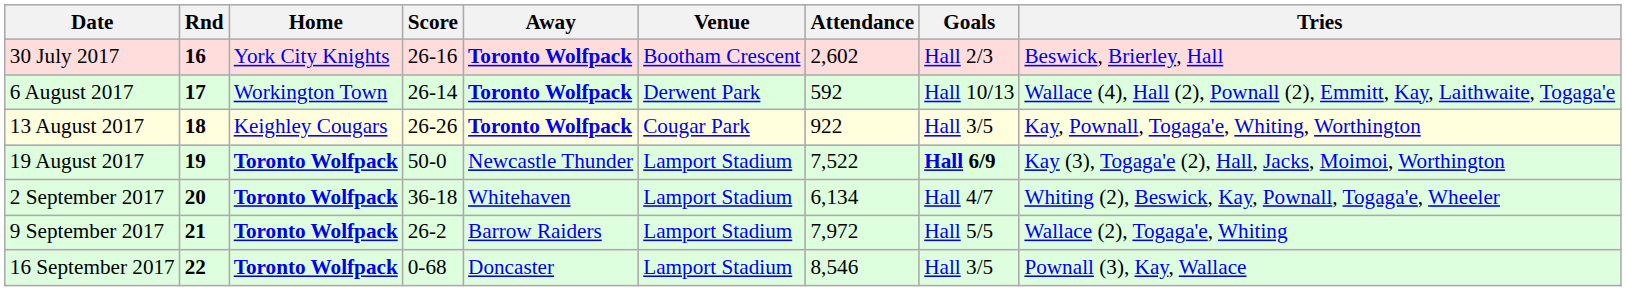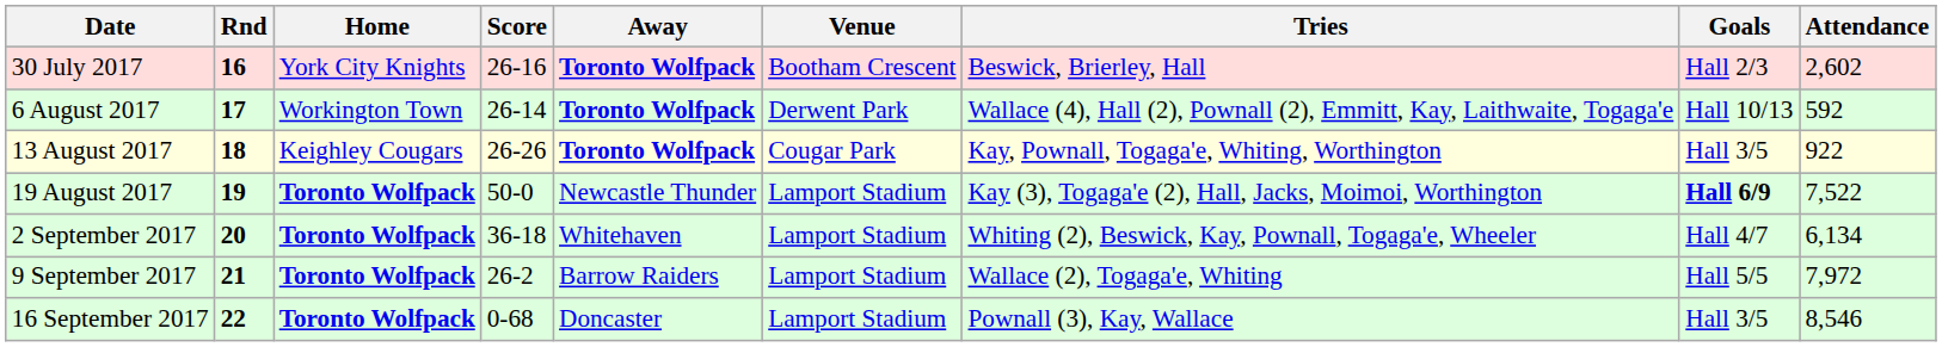 <table class="wikitable" style="font-size:85%;">
 <tr>
 <th>Date</th>
 <th>Rnd</th>
 <th>Home</th>
 <th>Score</th>
 <th>Away</th>
 <th>Venue</th>
+<th>Tries</th>
+<th>Goals</th>
 <th>Attendance</th>
-<th>Goals</th>
-<th>Tries</th>
 </tr>
 <tr style="background:#ffdddd;" width="20" | >
 <td>30 July 2017</td>
 <td><strong>16</strong></td>
 <td> <a href='#'>York City Knights</a></td>
 <td>26-16</td>
 <td> <strong><a href='#'>Toronto Wolfpack</a></strong></td>
 <td><a href='#'>Bootham Crescent</a></td>
+<td><a href='#'>Beswick</a>, <a href='#'>Brierley</a>, <a href='#'>Hall</a></td>
+<td><a href='#'>Hall</a> 2/3</td>
 <td>2,602</td>
-<td><a href='#'>Hall</a> 2/3</td>
-<td><a href='#'>Beswick</a>, <a href='#'>Brierley</a>, <a href='#'>Hall</a></td>
 </tr>
 <tr style="background:#ddffdd;" width="20" | >
 <td>6 August 2017</td>
 <td><strong>17</strong></td>
 <td> <a href='#'>Workington Town</a></td>
 <td>26-14</td>
 <td> <strong><a href='#'>Toronto Wolfpack</a></strong></td>
 <td><a href='#'>Derwent Park</a></td>
+<td><a href='#'>Wallace</a> (4), <a href='#'>Hall</a> (2), <a href='#'>Pownall</a> (2), <a href='#'>Emmitt</a>, <a href='#'>Kay</a>, <a href='#'>Laithwaite</a>, <a href='#'>Togaga'e</a></td>
+<td><a href='#'>Hall</a> 10/13</td>
 <td>592</td>
-<td><a href='#'>Hall</a> 10/13</td>
-<td><a href='#'>Wallace</a> (4), <a href='#'>Hall</a> (2), <a href='#'>Pownall</a> (2), <a href='#'>Emmitt</a>, <a href='#'>Kay</a>, <a href='#'>Laithwaite</a>, <a href='#'>Togaga'e</a></td>
 </tr>
 <tr style="background:#ffffdd" width="20" | >
 <td>13 August 2017</td>
 <td><strong>18</strong></td>
 <td> <a href='#'>Keighley Cougars</a></td>
 <td>26-26</td>
 <td> <strong><a href='#'>Toronto Wolfpack</a></strong></td>
 <td><a href='#'>Cougar Park</a></td>
+<td><a href='#'>Kay</a>, <a href='#'>Pownall</a>, <a href='#'>Togaga'e</a>, <a href='#'>Whiting</a>, <a href='#'>Worthington</a></td>
+<td><a href='#'>Hall</a> 3/5</td>
 <td>922</td>
-<td><a href='#'>Hall</a> 3/5</td>
-<td><a href='#'>Kay</a>, <a href='#'>Pownall</a>, <a href='#'>Togaga'e</a>, <a href='#'>Whiting</a>, <a href='#'>Worthington</a></td>
 </tr>
 <tr style="background:#ddffdd;" width="20" | >
 <td>19 August 2017</td>
 <td><strong>19</strong></td>
 <td> <strong><a href='#'>Toronto Wolfpack</a></strong></td>
 <td>50-0</td>
 <td> <a href='#'>Newcastle Thunder</a></td>
 <td><a href='#'>Lamport Stadium</a></td>
+<td><a href='#'>Kay</a> (3), <a href='#'>Togaga'e</a> (2), <a href='#'>Hall</a>, <a href='#'>Jacks</a>, <a href='#'>Moimoi</a>,  <a href='#'>Worthington</a></td>
+<td><strong><a href='#'>Hall</a> 6/9</strong></td>
 <td>7,522</td>
-<td><strong><a href='#'>Hall</a> 6/9</strong></td>
-<td><a href='#'>Kay</a> (3), <a href='#'>Togaga'e</a> (2), <a href='#'>Hall</a>, <a href='#'>Jacks</a>, <a href='#'>Moimoi</a>,  <a href='#'>Worthington</a></td>
 </tr>
 <tr style="background:#ddffdd;" width="20" | >
 <td>2 September 2017</td>
 <td><strong>20</strong></td>
 <td> <strong><a href='#'>Toronto Wolfpack</a></strong></td>
 <td>36-18</td>
 <td> <a href='#'>Whitehaven</a></td>
 <td><a href='#'>Lamport Stadium</a></td>
+<td><a href='#'>Whiting</a> (2), <a href='#'>Beswick</a>, <a href='#'>Kay</a>, <a href='#'>Pownall</a>, <a href='#'>Togaga'e</a>, <a href='#'>Wheeler</a></td>
+<td><a href='#'>Hall</a> 4/7</td>
 <td>6,134</td>
-<td><a href='#'>Hall</a> 4/7</td>
-<td><a href='#'>Whiting</a> (2), <a href='#'>Beswick</a>, <a href='#'>Kay</a>, <a href='#'>Pownall</a>, <a href='#'>Togaga'e</a>, <a href='#'>Wheeler</a></td>
 </tr>
 <tr style="background:#ddffdd;" width="20" | >
 <td>9 September 2017</td>
 <td><strong>21</strong></td>
 <td> <strong><a href='#'>Toronto Wolfpack</a></strong></td>
 <td>26-2</td>
 <td> <a href='#'>Barrow Raiders</a></td>
 <td><a href='#'>Lamport Stadium</a></td>
+<td><a href='#'>Wallace</a> (2), <a href='#'>Togaga'e</a>, <a href='#'>Whiting</a></td>
+<td><a href='#'>Hall</a> 5/5</td>
 <td>7,972</td>
-<td><a href='#'>Hall</a> 5/5</td>
-<td><a href='#'>Wallace</a> (2), <a href='#'>Togaga'e</a>, <a href='#'>Whiting</a></td>
 </tr>
 <tr style="background:#ddffdd;" width="20" | >
 <td>16 September 2017</td>
 <td><strong>22</strong></td>
 <td> <strong><a href='#'>Toronto Wolfpack</a></strong></td>
 <td>0-68</td>
 <td> <a href='#'>Doncaster</a></td>
 <td><a href='#'>Lamport Stadium</a></td>
+<td><a href='#'>Pownall</a> (3), <a href='#'>Kay</a>, <a href='#'>Wallace</a></td>
+<td><a href='#'>Hall</a> 3/5</td>
 <td>8,546</td>
-<td><a href='#'>Hall</a> 3/5</td>
-<td><a href='#'>Pownall</a> (3), <a href='#'>Kay</a>, <a href='#'>Wallace</a></td>
 </tr>
 </table>
